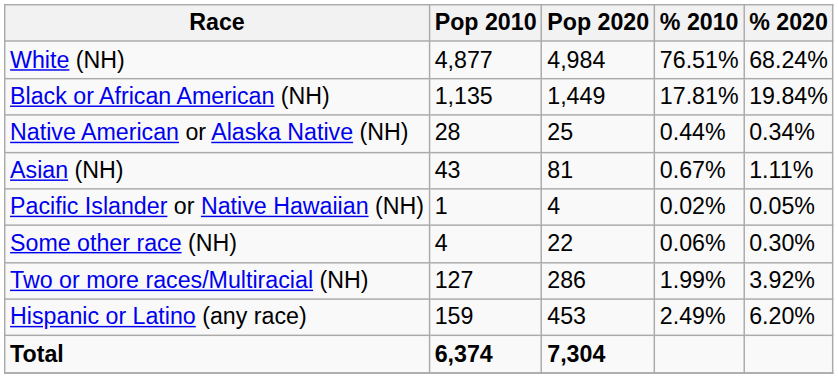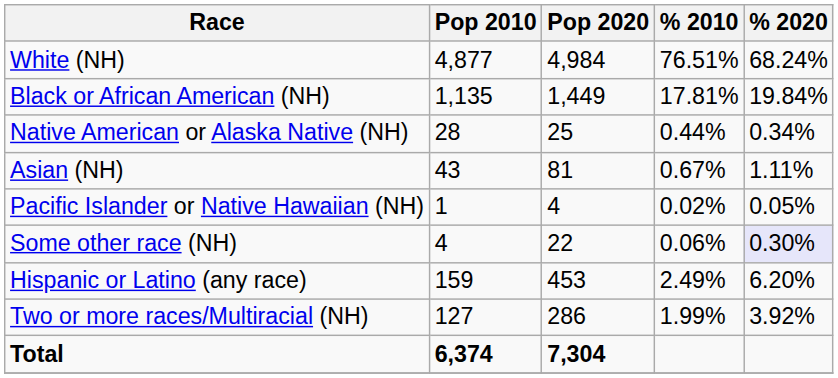 <table class="wikitable">
 <tr>
 <th>Race</th>
 <th>Pop 2010</th>
 <th>Pop 2020</th>
 <th>% 2010</th>
 <th>% 2020</th>
 </tr>
 <tr>
 <td><a href='#'>White</a> (NH)</td>
 <td>4,877</td>
 <td>4,984</td>
 <td>76.51%</td>
 <td>68.24%</td>
 </tr>
 <tr>
 <td><a href='#'>Black or African American</a> (NH)</td>
 <td>1,135</td>
 <td>1,449</td>
 <td>17.81%</td>
 <td>19.84%</td>
 </tr>
 <tr>
 <td><a href='#'>Native American</a> or <a href='#'>Alaska Native</a> (NH)</td>
 <td>28</td>
 <td>25</td>
 <td>0.44%</td>
 <td>0.34%</td>
 </tr>
 <tr>
 <td><a href='#'>Asian</a> (NH)</td>
 <td>43</td>
 <td>81</td>
 <td>0.67%</td>
 <td>1.11%</td>
 </tr>
 <tr>
 <td><a href='#'>Pacific Islander</a> or <a href='#'>Native Hawaiian</a> (NH)</td>
 <td>1</td>
 <td>4</td>
 <td>0.02%</td>
 <td>0.05%</td>
 </tr>
 <tr>
 <td><a href='#'>Some other race</a> (NH)</td>
 <td>4</td>
 <td>22</td>
 <td>0.06%</td>
-<td>0.30%</td>
+<td style="background: lavender;">0.30%</td>
+</tr>
+<tr>
+<td><a href='#'>Hispanic or Latino</a> (any race)</td>
+<td>159</td>
+<td>453</td>
+<td>2.49%</td>
+<td>6.20%</td>
 </tr>
 <tr>
 <td><a href='#'>Two or more races/Multiracial</a> (NH)</td>
 <td>127</td>
 <td>286</td>
 <td>1.99%</td>
 <td>3.92%</td>
-</tr>
-<tr>
-<td><a href='#'>Hispanic or Latino</a> (any race)</td>
-<td>159</td>
-<td>453</td>
-<td>2.49%</td>
-<td>6.20%</td>
 </tr>
 <tr>
 <td><strong>Total</strong></td>
 <td><strong>6,374</strong></td>
 <td><strong>7,304</strong></td>
 <td></td>
 <td></td>
 </tr>
 <tr>
 </tr>
 </table>
